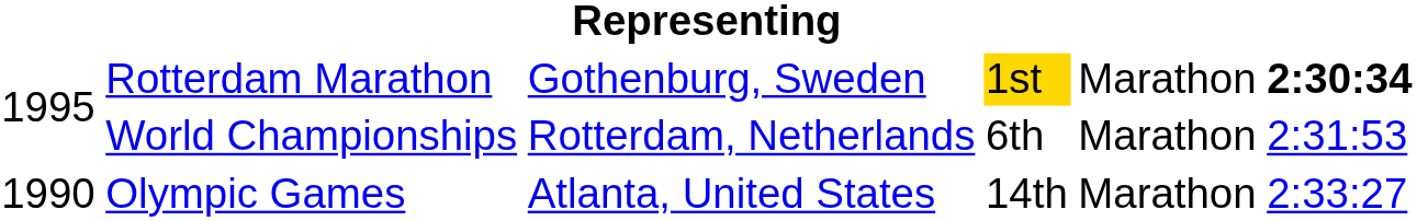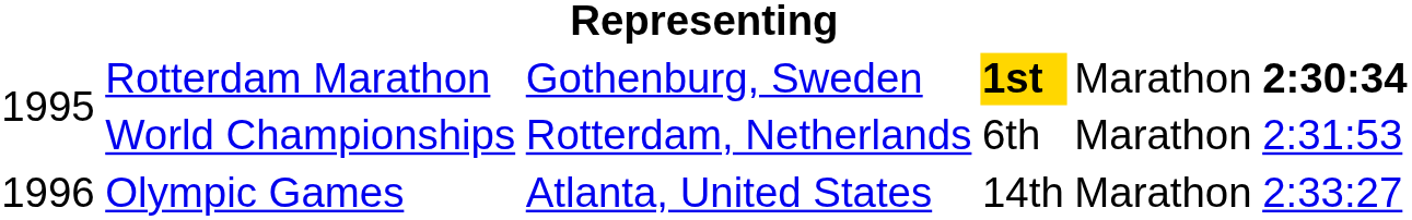 <table>
 <tr>
 <th colspan="6">Representing </th>
 </tr>
 <tr>
 <td rowspan=2>1995</td>
 <td><a href='#'>Rotterdam Marathon</a></td>
 <td><a href='#'>Gothenburg, Sweden</a></td>
-<td bgcolor="gold">1st</td>
+<td bgcolor="gold"><strong>1st</strong></td>
 <td>Marathon</td>
 <td><strong>2:30:34</strong></td>
 </tr>
 <tr>
 <td><a href='#'>World Championships</a></td>
 <td><a href='#'>Rotterdam, Netherlands</a></td>
 <td>6th</td>
 <td>Marathon</td>
 <td><a href='#'>2:31:53</a></td>
 </tr>
 <tr>
-<td>1990</td>
+<td>1996</td>
 <td><a href='#'>Olympic Games</a></td>
 <td><a href='#'>Atlanta, United States</a></td>
 <td>14th</td>
 <td>Marathon</td>
 <td><a href='#'>2:33:27</a></td>
 </tr>
 </table>
